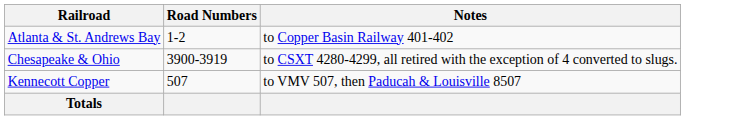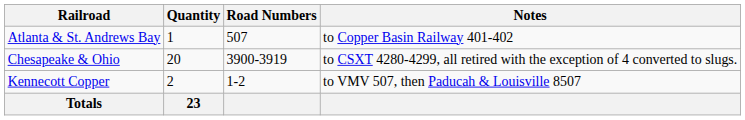 <table class="wikitable">
 <tr>
 <th>Railroad</th>
+<th>Quantity</th>
 <th>Road Numbers</th>
 <th>Notes</th>
 </tr>
 <tr>
 <td><a href='#'>Atlanta & St. Andrews Bay</a></td>
-<td>1-2</td>
+<td>1</td>
+<td>507</td>
 <td>to <a href='#'>Copper Basin Railway</a> 401-402</td>
 </tr>
 <tr>
 <td><a href='#'>Chesapeake & Ohio</a></td>
+<td>20</td>
 <td>3900-3919</td>
 <td>to <a href='#'>CSXT</a> 4280-4299, all retired with the exception of 4 converted to slugs.</td>
 </tr>
 <tr>
 <td><a href='#'>Kennecott Copper</a></td>
-<td>507</td>
+<td>2</td>
+<td>1-2</td>
 <td>to VMV 507, then <a href='#'>Paducah & Louisville</a> 8507</td>
 </tr>
 <tr>
 <th>Totals</th>
+<th>23</th>
 <th></th>
 <th></th>
 </tr>
 </table>
